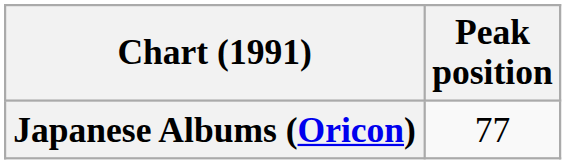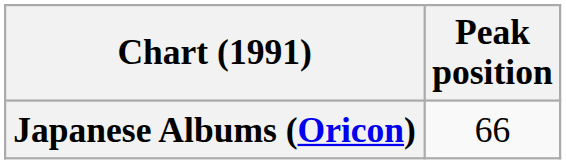 <table class="wikitable plainrowheaders" style="text-align:center">
 <tr>
 <th scope="col">Chart (1991)</th>
 <th scope="col">Peak<br> position</th>
 </tr>
 <tr>
 <th scope="row">Japanese Albums (<a href='#'>Oricon</a>)</th>
-<td>77</td>
+<td>66</td>
 </tr>
 </table>
